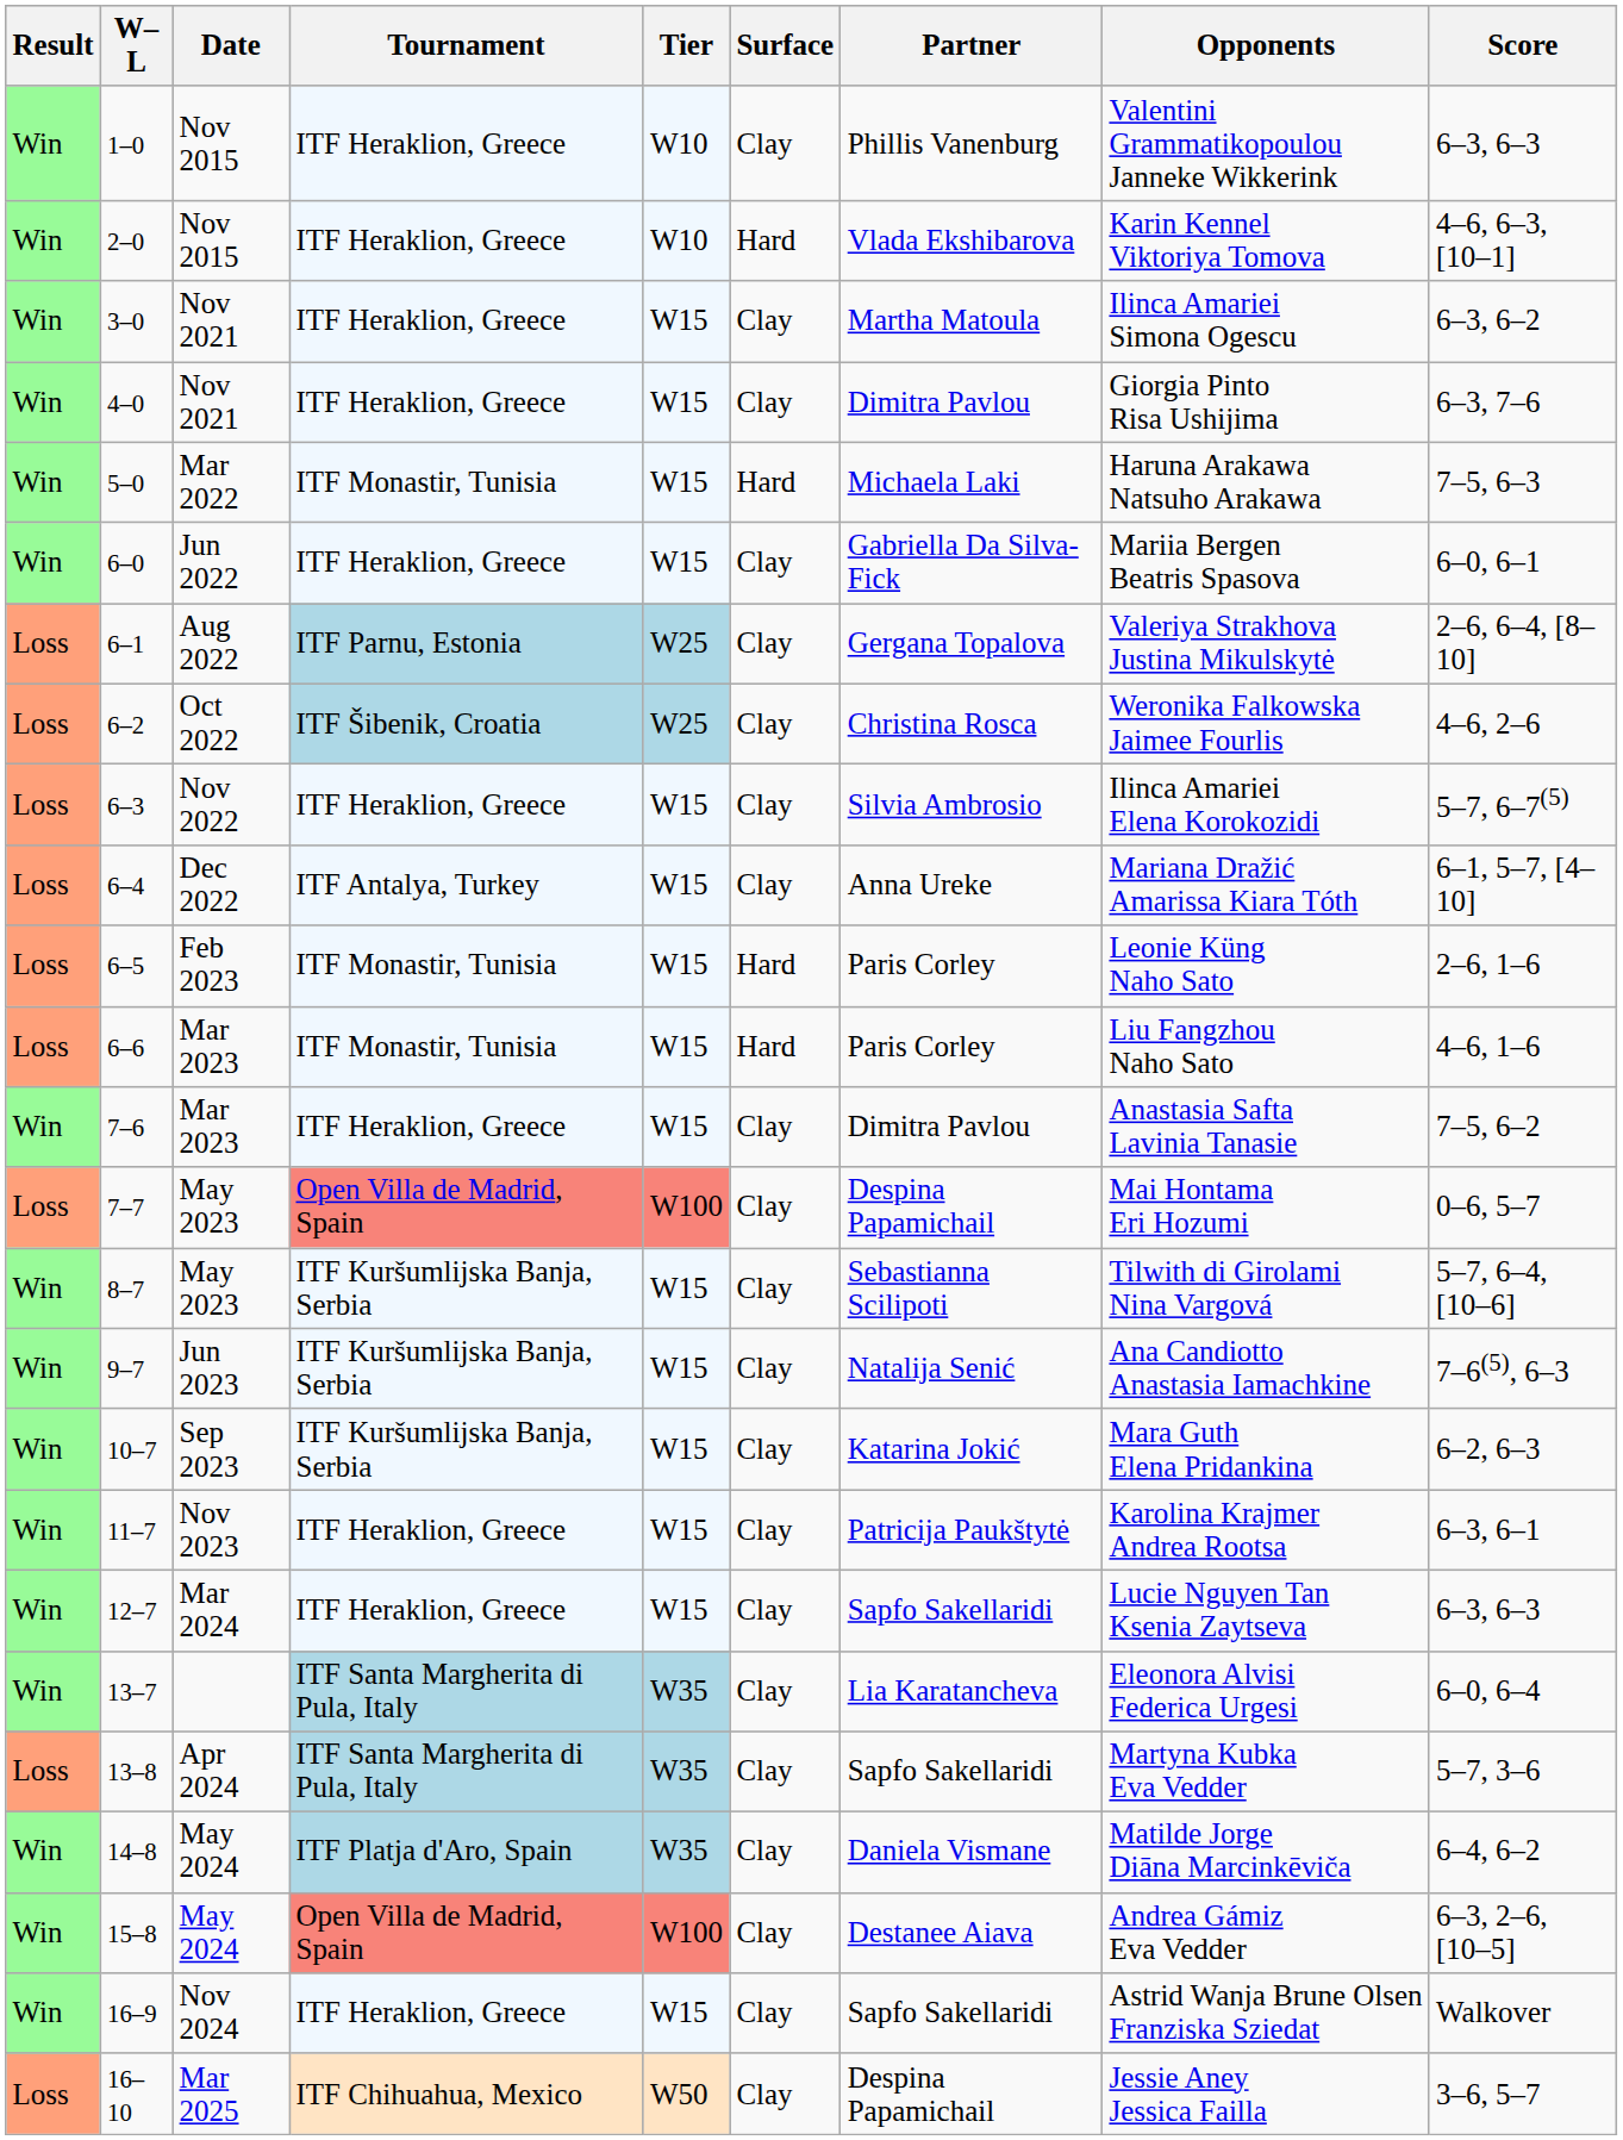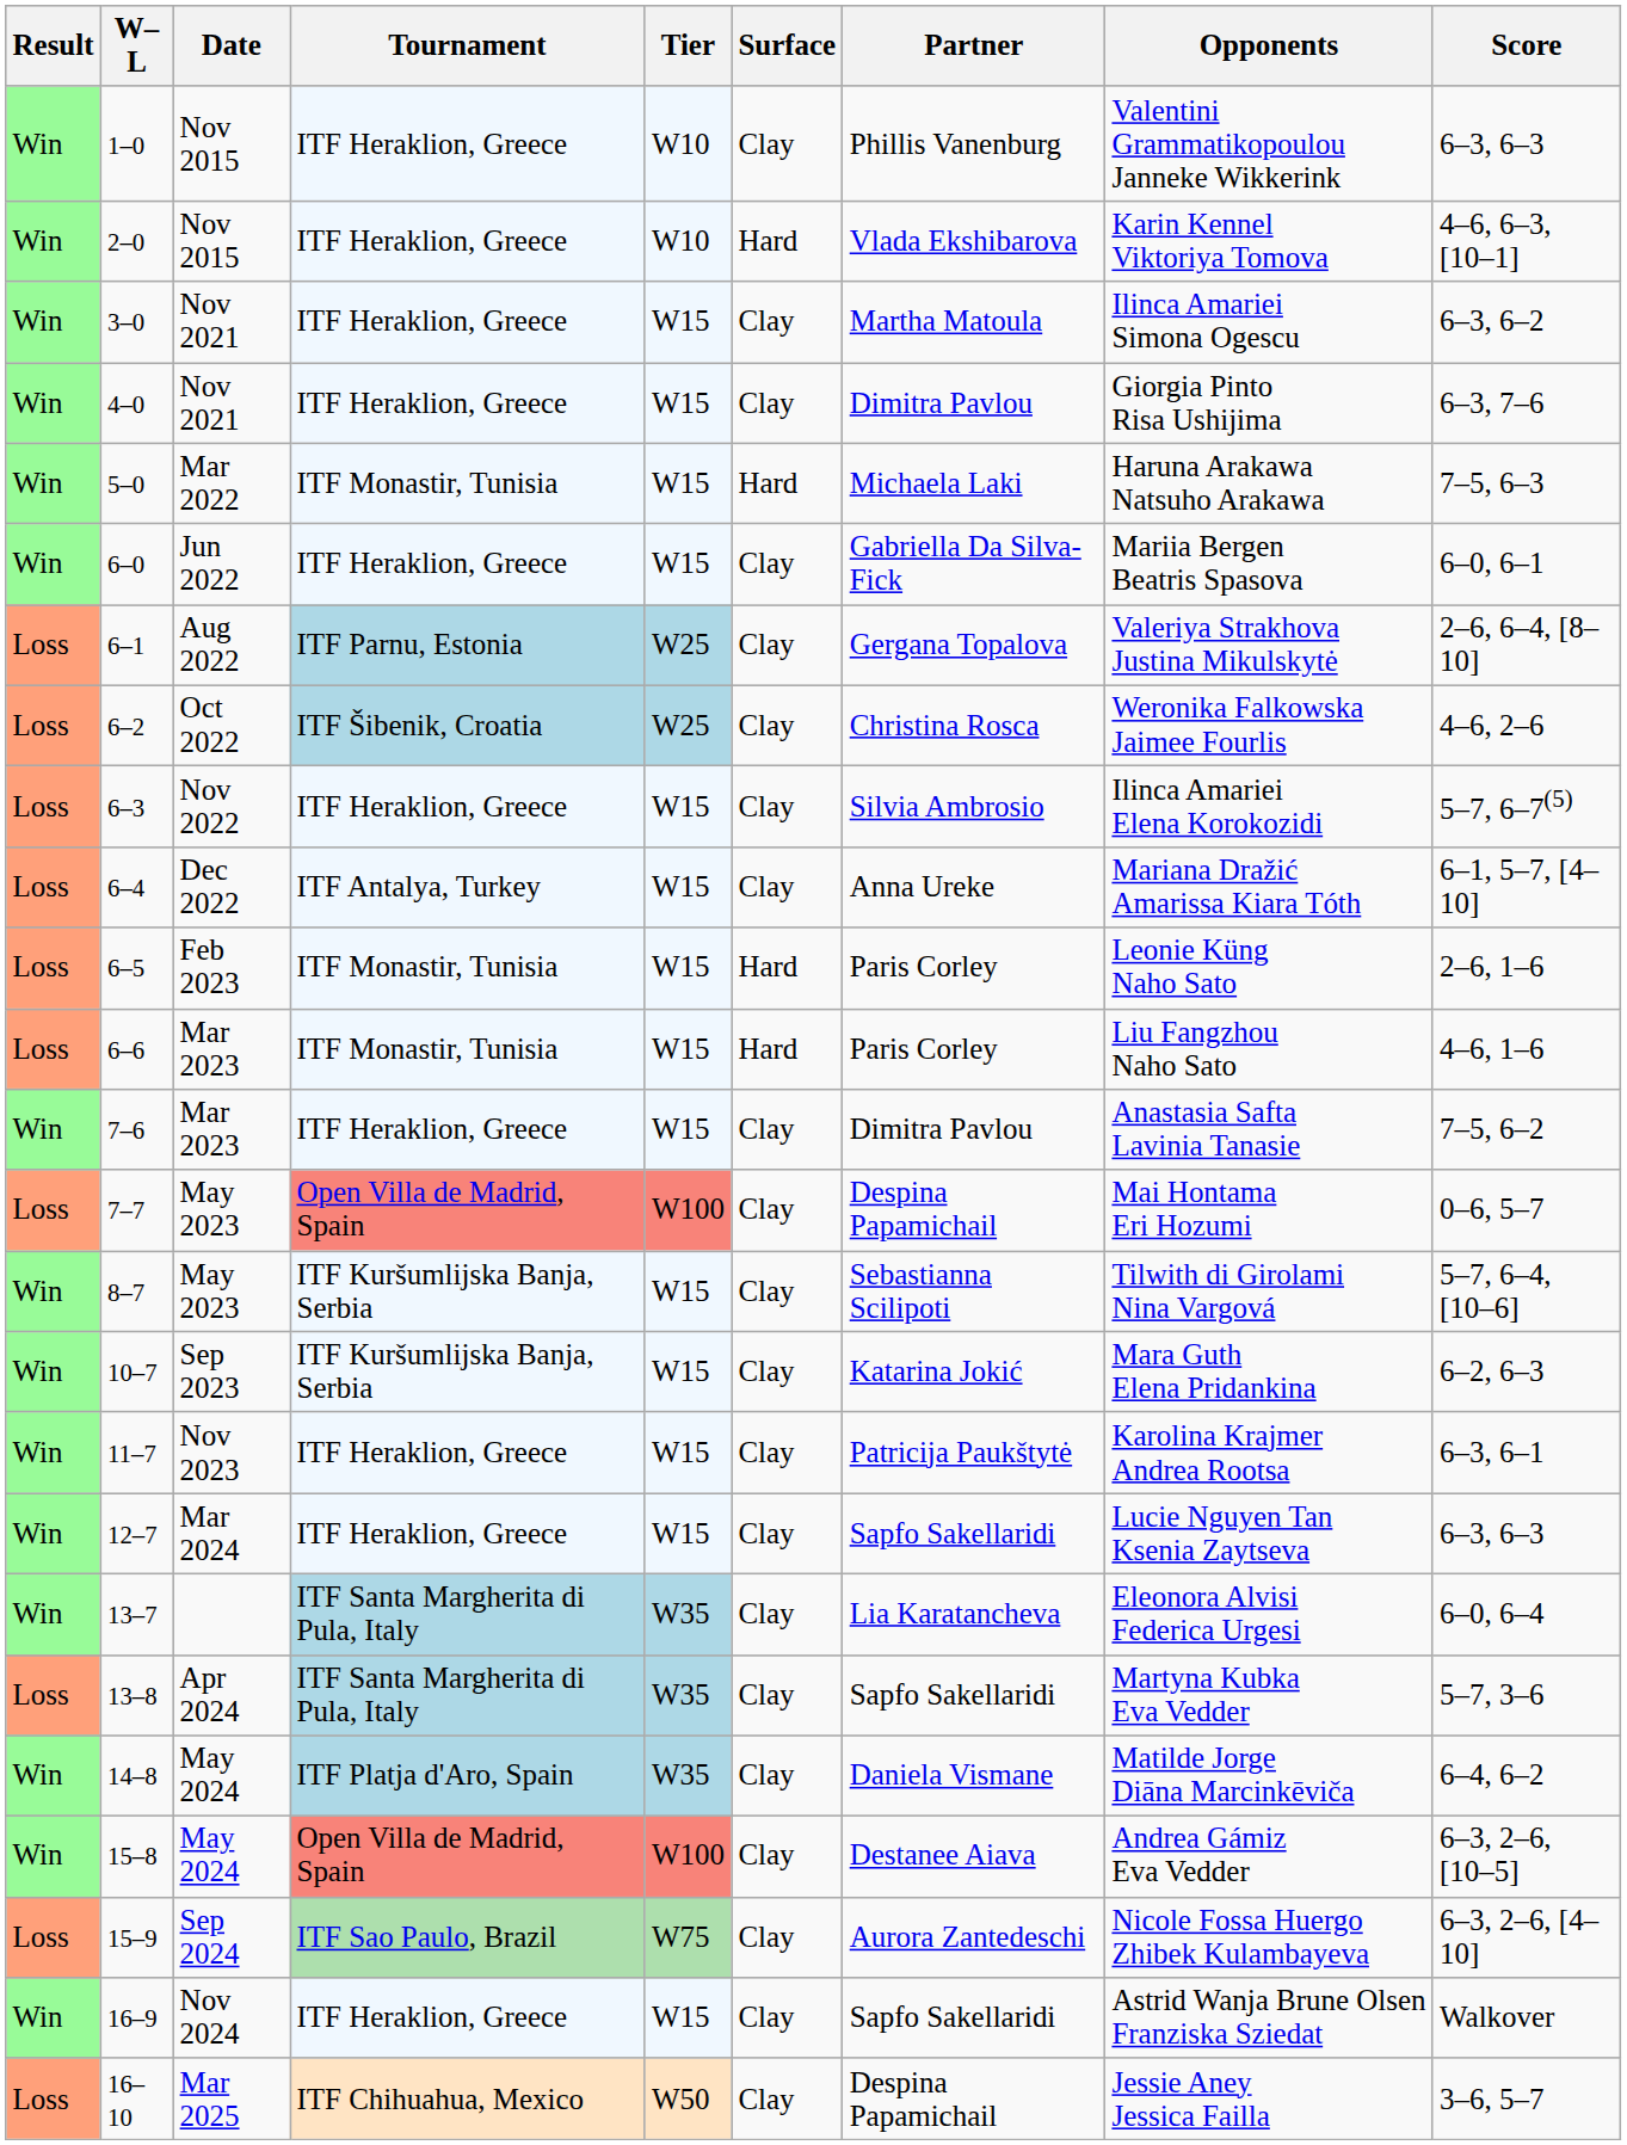 <table class="wikitable sortable">
 <tr>
 <th>Result</th>
 <th class="unsortable">W–L</th>
 <th>Date</th>
 <th>Tournament</th>
 <th>Tier</th>
 <th>Surface</th>
 <th>Partner</th>
 <th>Opponents</th>
 <th class="unsortable">Score</th>
 </tr>
 <tr>
 <td style="background:#98fb98;">Win</td>
 <td><small>1–0</small></td>
 <td>Nov 2015</td>
 <td style="background:#f0f8ff;">ITF Heraklion, Greece</td>
 <td style="background:#f0f8ff;">W10</td>
 <td>Clay</td>
 <td> Phillis Vanenburg</td>
 <td> <a href='#'>Valentini Grammatikopoulou</a> <br>  Janneke Wikkerink</td>
 <td>6–3, 6–3</td>
 </tr>
 <tr>
 <td style="background:#98fb98;">Win</td>
 <td><small>2–0</small></td>
 <td>Nov 2015</td>
 <td style="background:#f0f8ff;">ITF Heraklion, Greece</td>
 <td style="background:#f0f8ff;">W10</td>
 <td>Hard</td>
 <td> <a href='#'>Vlada Ekshibarova</a></td>
 <td> <a href='#'>Karin Kennel</a> <br>  <a href='#'>Viktoriya Tomova</a></td>
 <td>4–6, 6–3, [10–1]</td>
 </tr>
 <tr>
 <td style="background:#98fb98;">Win</td>
 <td><small>3–0</small></td>
 <td>Nov 2021</td>
 <td style="background:#f0f8ff;">ITF Heraklion, Greece</td>
 <td style="background:#f0f8ff;">W15</td>
 <td>Clay</td>
 <td> <a href='#'>Martha Matoula</a></td>
 <td> <a href='#'>Ilinca Amariei</a> <br>  Simona Ogescu</td>
 <td>6–3, 6–2</td>
 </tr>
 <tr>
 <td style="background:#98fb98;">Win</td>
 <td><small>4–0</small></td>
 <td>Nov 2021</td>
 <td style="background:#f0f8ff;">ITF Heraklion, Greece</td>
 <td style="background:#f0f8ff;">W15</td>
 <td>Clay</td>
 <td> <a href='#'>Dimitra Pavlou</a></td>
 <td> Giorgia Pinto <br>  Risa Ushijima</td>
 <td>6–3, 7–6</td>
 </tr>
 <tr>
 <td style="background:#98fb98;">Win</td>
 <td><small>5–0</small></td>
 <td>Mar 2022</td>
 <td style="background:#f0f8ff;">ITF Monastir, Tunisia</td>
 <td style="background:#f0f8ff;">W15</td>
 <td>Hard</td>
 <td> <a href='#'>Michaela Laki</a></td>
 <td> Haruna Arakawa <br>  Natsuho Arakawa</td>
 <td>7–5, 6–3</td>
 </tr>
 <tr>
 <td style="background:#98fb98;">Win</td>
 <td><small>6–0</small></td>
 <td>Jun 2022</td>
 <td style="background:#f0f8ff;">ITF Heraklion, Greece</td>
 <td style="background:#f0f8ff;">W15</td>
 <td>Clay</td>
 <td> <a href='#'>Gabriella Da Silva-Fick</a></td>
 <td> Mariia Bergen <br>  Beatris Spasova</td>
 <td>6–0, 6–1</td>
 </tr>
 <tr>
 <td style="background:#ffa07a;">Loss</td>
 <td><small>6–1</small></td>
 <td>Aug 2022</td>
 <td style="background:lightblue;">ITF Parnu, Estonia</td>
 <td style="background:lightblue;">W25</td>
 <td>Clay</td>
 <td> <a href='#'>Gergana Topalova</a></td>
 <td> <a href='#'>Valeriya Strakhova</a> <br>  <a href='#'>Justina Mikulskytė</a></td>
 <td>2–6, 6–4, [8–10]</td>
 </tr>
 <tr>
 <td style="background:#ffa07a;">Loss</td>
 <td><small>6–2</small></td>
 <td>Oct 2022</td>
 <td style="background:lightblue;">ITF Šibenik, Croatia</td>
 <td style="background:lightblue;">W25</td>
 <td>Clay</td>
 <td> <a href='#'>Christina Rosca</a></td>
 <td> <a href='#'>Weronika Falkowska</a> <br>  <a href='#'>Jaimee Fourlis</a></td>
 <td>4–6, 2–6</td>
 </tr>
 <tr>
 <td style="background:#ffa07a;">Loss</td>
 <td><small>6–3</small></td>
 <td>Nov 2022</td>
 <td style="background:#f0f8ff;">ITF Heraklion, Greece</td>
 <td style="background:#f0f8ff;">W15</td>
 <td>Clay</td>
 <td> <a href='#'>Silvia Ambrosio</a></td>
 <td> Ilinca Amariei <br>  <a href='#'>Elena Korokozidi</a></td>
 <td>5–7, 6–7<sup>(5)</sup></td>
 </tr>
 <tr>
 <td style="background:#ffa07a;">Loss</td>
 <td><small>6–4</small></td>
 <td>Dec 2022</td>
 <td style="background:#f0f8ff;">ITF Antalya, Turkey</td>
 <td style="background:#f0f8ff;">W15</td>
 <td>Clay</td>
 <td> Anna Ureke</td>
 <td> <a href='#'>Mariana Dražić</a> <br>  <a href='#'>Amarissa Kiara Tóth</a></td>
 <td>6–1, 5–7, [4–10]</td>
 </tr>
 <tr>
 <td style="background:#ffa07a;">Loss</td>
 <td><small>6–5</small></td>
 <td>Feb 2023</td>
 <td style="background:#f0f8ff;">ITF Monastir, Tunisia</td>
 <td style="background:#f0f8ff;">W15</td>
 <td>Hard</td>
 <td> Paris Corley</td>
 <td> <a href='#'>Leonie Küng</a> <br>  <a href='#'>Naho Sato</a></td>
 <td>2–6, 1–6</td>
 </tr>
 <tr>
 <td style="background:#ffa07a;">Loss</td>
 <td><small>6–6</small></td>
 <td>Mar 2023</td>
 <td style="background:#f0f8ff;">ITF Monastir, Tunisia</td>
 <td style="background:#f0f8ff;">W15</td>
 <td>Hard</td>
 <td> Paris Corley</td>
 <td> <a href='#'>Liu Fangzhou</a> <br>  Naho Sato</td>
 <td>4–6, 1–6</td>
 </tr>
 <tr>
 <td style="background:#98fb98;">Win</td>
 <td><small>7–6</small></td>
 <td>Mar 2023</td>
 <td style="background:#f0f8ff;">ITF Heraklion, Greece</td>
 <td style="background:#f0f8ff;">W15</td>
 <td>Clay</td>
 <td> Dimitra Pavlou</td>
 <td> <a href='#'>Anastasia Safta</a> <br>  <a href='#'>Lavinia Tanasie</a></td>
 <td>7–5, 6–2</td>
 </tr>
 <tr>
 <td style="background:#ffa07a;">Loss</td>
 <td><small>7–7</small></td>
 <td>May 2023</td>
 <td style="background:#f88379;"><a href='#'>Open Villa de Madrid</a>, Spain</td>
 <td style="background:#f88379;">W100</td>
 <td>Clay</td>
 <td> <a href='#'>Despina Papamichail</a></td>
 <td> <a href='#'>Mai Hontama</a> <br>  <a href='#'>Eri Hozumi</a></td>
 <td>0–6, 5–7</td>
 </tr>
 <tr>
 <td style="background:#98fb98;">Win</td>
 <td><small>8–7</small></td>
 <td>May 2023</td>
 <td style="background:#f0f8ff;">ITF Kuršumlijska Banja, Serbia</td>
 <td style="background:#f0f8ff;">W15</td>
 <td>Clay</td>
 <td> <a href='#'>Sebastianna Scilipoti</a></td>
 <td> <a href='#'>Tilwith di Girolami</a> <br>  <a href='#'>Nina Vargová</a></td>
 <td>5–7, 6–4, [10–6]</td>
 </tr>
 <tr>
 <td style="background:#98fb98;">Win</td>
-<td><small>9–7</small></td>
-<td>Jun 2023</td>
-<td style="background:#f0f8ff;">ITF Kuršumlijska Banja, Serbia</td>
-<td style="background:#f0f8ff;">W15</td>
-<td>Clay</td>
-<td> <a href='#'>Natalija Senić</a></td>
-<td> <a href='#'>Ana Candiotto</a> <br>  <a href='#'>Anastasia Iamachkine</a></td>
-<td>7–6<sup>(5)</sup>, 6–3</td>
-</tr>
-<tr>
-<td style="background:#98fb98;">Win</td>
 <td><small>10–7</small></td>
 <td>Sep 2023</td>
 <td style="background:#f0f8ff;">ITF Kuršumlijska Banja, Serbia</td>
 <td style="background:#f0f8ff;">W15</td>
 <td>Clay</td>
 <td> <a href='#'>Katarina Jokić</a></td>
 <td> <a href='#'>Mara Guth</a> <br>  <a href='#'>Elena Pridankina</a></td>
 <td>6–2, 6–3</td>
 </tr>
 <tr>
 <td style="background:#98fb98;">Win</td>
 <td><small>11–7</small></td>
 <td>Nov 2023</td>
 <td style="background:#f0f8ff;">ITF Heraklion, Greece</td>
 <td style="background:#f0f8ff;">W15</td>
 <td>Clay</td>
 <td> <a href='#'>Patricija Paukštytė</a></td>
 <td> <a href='#'>Karolina Krajmer</a> <br>  <a href='#'>Andrea Rootsa</a></td>
 <td>6–3, 6–1</td>
 </tr>
 <tr>
 <td style="background:#98fb98;">Win</td>
 <td><small>12–7</small></td>
 <td>Mar 2024</td>
 <td style="background:#f0f8ff;">ITF Heraklion, Greece</td>
 <td style="background:#f0f8ff;">W15</td>
 <td>Clay</td>
 <td> <a href='#'>Sapfo Sakellaridi</a></td>
 <td> <a href='#'>Lucie Nguyen Tan</a> <br>  <a href='#'>Ksenia Zaytseva</a></td>
 <td>6–3, 6–3</td>
 </tr>
 <tr>
 <td style="background:#98fb98;">Win</td>
 <td><small>13–7</small></td>
 <td></td>
 <td style="background:lightblue;">ITF Santa Margherita di Pula, Italy</td>
 <td style="background:lightblue;">W35</td>
 <td>Clay</td>
 <td> <a href='#'>Lia Karatancheva</a></td>
 <td> <a href='#'>Eleonora Alvisi</a> <br>  <a href='#'>Federica Urgesi</a></td>
 <td>6–0, 6–4</td>
 </tr>
 <tr>
 <td style="background:#ffa07a;">Loss</td>
 <td><small>13–8</small></td>
 <td>Apr 2024</td>
 <td style="background:lightblue;">ITF Santa Margherita di Pula, Italy</td>
 <td style="background:lightblue;">W35</td>
 <td>Clay</td>
 <td> Sapfo Sakellaridi</td>
 <td> <a href='#'>Martyna Kubka</a> <br>  <a href='#'>Eva Vedder</a></td>
 <td>5–7, 3–6</td>
 </tr>
 <tr>
 <td style="background:#98fb98;">Win</td>
 <td><small>14–8</small></td>
 <td>May 2024</td>
 <td style="background:lightblue;">ITF Platja d'Aro, Spain</td>
 <td style="background:lightblue;">W35</td>
 <td>Clay</td>
 <td> <a href='#'>Daniela Vismane</a></td>
 <td> <a href='#'>Matilde Jorge</a> <br>  <a href='#'>Diāna Marcinkēviča</a></td>
 <td>6–4, 6–2</td>
 </tr>
 <tr>
 <td style="background:#98fb98;">Win</td>
 <td><small>15–8</small></td>
 <td><a href='#'>May 2024</a></td>
 <td style="background:#f88379;">Open Villa de Madrid, Spain</td>
 <td style="background:#f88379;">W100</td>
 <td>Clay</td>
 <td> <a href='#'>Destanee Aiava</a></td>
 <td> <a href='#'>Andrea Gámiz</a> <br>  Eva Vedder</td>
 <td>6–3, 2–6, [10–5]</td>
 </tr>
 <tr>
+<td style="background:#ffa07a;">Loss</td>
+<td><small>15–9</small></td>
+<td><a href='#'>Sep 2024</a></td>
+<td style="background:#addfad"><a href='#'>ITF Sao Paulo</a>, Brazil</td>
+<td style="background:#addfad">W75</td>
+<td>Clay</td>
+<td> <a href='#'>Aurora Zantedeschi</a></td>
+<td> <a href='#'>Nicole Fossa Huergo</a> <br>  <a href='#'>Zhibek Kulambayeva</a></td>
+<td>6–3, 2–6, [4–10]</td>
+</tr>
+<tr>
 <td style="background:#98fb98;">Win</td>
 <td><small>16–9</small></td>
 <td>Nov 2024</td>
 <td style="background:#f0f8ff;">ITF Heraklion, Greece</td>
 <td style="background:#f0f8ff;">W15</td>
 <td>Clay</td>
 <td> Sapfo Sakellaridi</td>
 <td> Astrid Wanja Brune Olsen <br>  <a href='#'>Franziska Sziedat</a></td>
 <td>Walkover</td>
 </tr>
 <tr>
 <td style="background:#ffa07a;">Loss</td>
 <td><small>16–10</small></td>
 <td><a href='#'>Mar 2025</a></td>
 <td style="background:#ffe4c4;">ITF Chihuahua, Mexico</td>
 <td style="background:#ffe4c4;">W50</td>
 <td>Clay</td>
 <td> Despina Papamichail</td>
 <td> <a href='#'>Jessie Aney</a> <br>  <a href='#'>Jessica Failla</a></td>
 <td>3–6, 5–7</td>
 </tr>
 </table>
